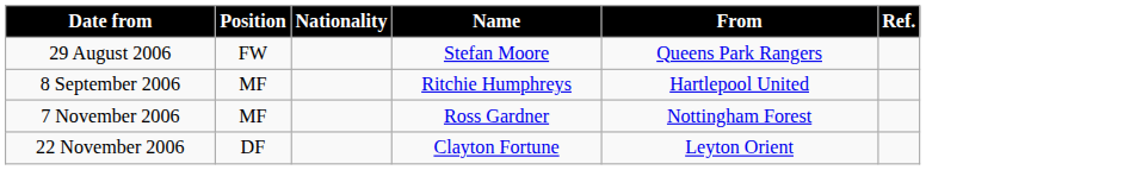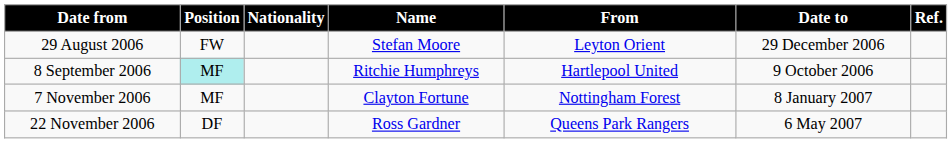 <table class="wikitable" style="text-align:center; font-size:90%; ">
 <tr>
 <th style="background:#000000; color:white; width:150px;">Date from</th>
 <th style="background:#000000; color:white; width:50px;">Position</th>
 <th style="background:#000000; color:white; width:50px;">Nationality</th>
 <th style="background:#000000; color:white; width:150px;">Name</th>
 <th style="background:#000000; color:white; width:200px;">From</th>
+<th style="background:#000000; color:white; width:150px;">Date to</th>
 <th style="background:#000000; color:white; width:25px;">Ref.</th>
 </tr>
 <tr>
 <td>29 August 2006</td>
 <td>FW</td>
 <td></td>
 <td><a href='#'>Stefan Moore</a></td>
-<td><a href='#'>Queens Park Rangers</a></td>
+<td><a href='#'>Leyton Orient</a></td>
+<td>29 December 2006</td>
 <td></td>
 </tr>
 <tr>
 <td>8 September 2006</td>
-<td>MF</td>
+<td style="background: paleturquoise;">MF</td>
 <td></td>
 <td><a href='#'>Ritchie Humphreys</a></td>
 <td><a href='#'>Hartlepool United</a></td>
+<td>9 October 2006</td>
 <td></td>
 </tr>
 <tr>
 <td>7 November 2006</td>
 <td>MF</td>
 <td></td>
-<td><a href='#'>Ross Gardner</a></td>
+<td><a href='#'>Clayton Fortune</a></td>
 <td><a href='#'>Nottingham Forest</a></td>
+<td>8 January 2007</td>
 <td></td>
 </tr>
 <tr>
 <td>22 November 2006</td>
 <td>DF</td>
 <td></td>
-<td><a href='#'>Clayton Fortune</a></td>
-<td><a href='#'>Leyton Orient</a></td>
+<td><a href='#'>Ross Gardner</a></td>
+<td><a href='#'>Queens Park Rangers</a></td>
+<td>6 May 2007</td>
 <td></td>
 </tr>
 </table>
